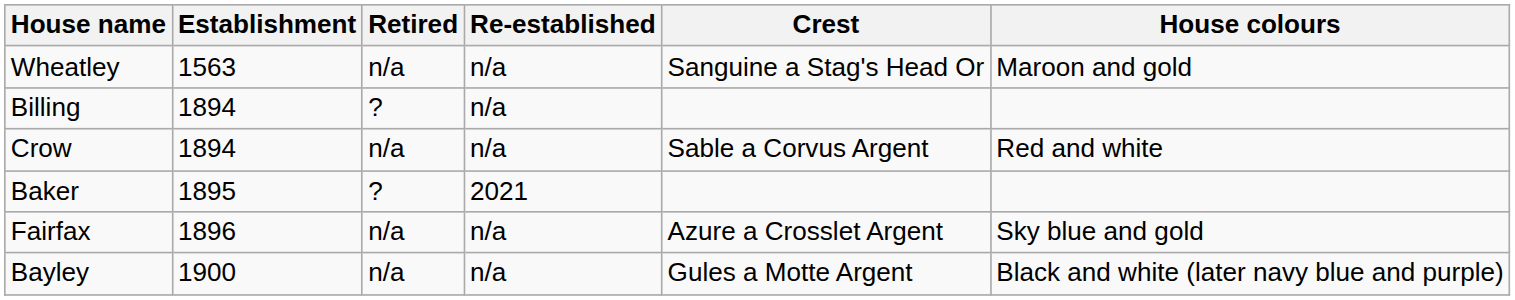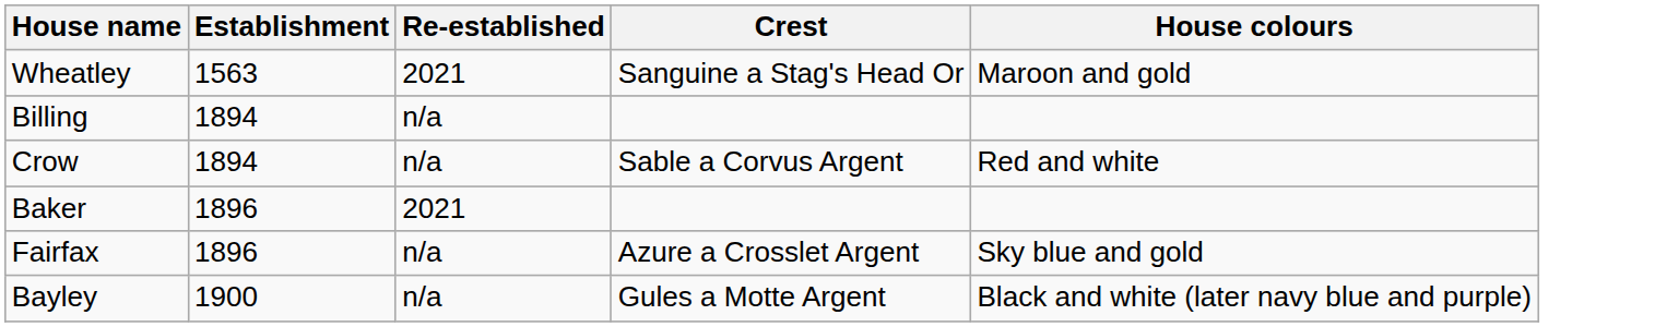 <table class="wikitable" border="1">
 <tr>
 <th>House name</th>
 <th>Establishment</th>
-<th>Retired</th>
 <th>Re-established</th>
 <th>Crest</th>
 <th>House colours</th>
 </tr>
 <tr>
 <td>Wheatley</td>
 <td>1563</td>
-<td>n/a</td>
-<td>n/a</td>
+<td>2021</td>
 <td>Sanguine a Stag's Head Or</td>
 <td>Maroon and gold</td>
 </tr>
 <tr>
 <td>Billing</td>
 <td>1894</td>
-<td>?</td>
 <td>n/a</td>
 <td></td>
 <td></td>
 </tr>
 <tr>
 <td>Crow</td>
 <td>1894</td>
 <td>n/a</td>
-<td>n/a</td>
 <td>Sable a Corvus Argent</td>
 <td>Red and white</td>
 </tr>
 <tr>
 <td>Baker</td>
-<td>1895</td>
-<td>?</td>
+<td>1896</td>
 <td>2021</td>
 <td></td>
 <td></td>
 </tr>
 <tr>
 <td>Fairfax</td>
 <td>1896</td>
 <td>n/a</td>
-<td>n/a</td>
 <td>Azure a Crosslet Argent</td>
 <td>Sky blue and gold</td>
 </tr>
 <tr>
 <td>Bayley</td>
 <td>1900</td>
 <td>n/a</td>
-<td>n/a</td>
 <td>Gules a Motte Argent</td>
 <td>Black and white (later navy blue and purple)</td>
 </tr>
 </table>
